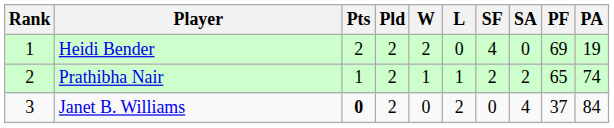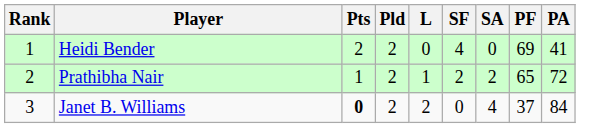 <table class=wikitable style="text-align:center; font-size:90%">
 <tr>
 <th width="20">Rank</th>
 <th width="225">Player</th>
 <th width="20">Pts</th>
 <th width="20">Pld</th>
-<th width="20">W</th>
 <th width="20">L</th>
 <th width="20">SF</th>
 <th width="20">SA</th>
 <th width="20">PF</th>
 <th width="20">PA</th>
 </tr>
 <tr bgcolor="#ccffcc">
 <td>1</td>
 <td style="text-align:left"> <a href='#'>Heidi Bender</a></td>
 <td>2</td>
 <td>2</td>
-<td>2</td>
 <td>0</td>
 <td>4</td>
 <td>0</td>
 <td>69</td>
-<td>19</td>
+<td>41</td>
 </tr>
 <tr bgcolor="#ccffcc">
 <td>2</td>
 <td style="text-align:left"> <a href='#'>Prathibha Nair</a></td>
 <td>1</td>
 <td>2</td>
 <td>1</td>
-<td>1</td>
 <td>2</td>
 <td>2</td>
 <td>65</td>
-<td>74</td>
+<td>72</td>
 </tr>
 <tr>
 <td>3</td>
 <td style="text-align:left"> <a href='#'>Janet B. Williams</a></td>
 <td><strong>0</strong></td>
 <td>2</td>
-<td>0</td>
 <td>2</td>
 <td>0</td>
 <td>4</td>
 <td>37</td>
 <td>84</td>
 </tr>
 </table>
